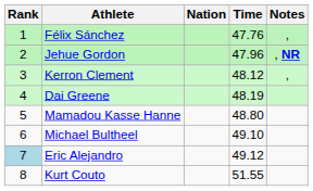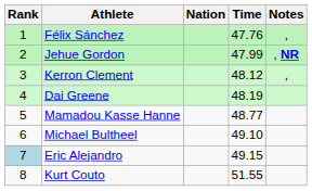 <table class="wikitable sortable" style="text-align:center">
 <tr>
 <th>Rank</th>
 <th>Athlete</th>
 <th>Nation</th>
 <th>Time</th>
 <th>Notes</th>
 </tr>
 <tr bgcolor=#bbf3bb>
 <td>1</td>
 <td align=left><a href='#'>Félix Sánchez</a></td>
 <td align=left></td>
 <td>47.76</td>
 <td>, </td>
 </tr>
 <tr bgcolor=#bbf3bb>
 <td>2</td>
 <td align=left><a href='#'>Jehue Gordon</a></td>
 <td align=left></td>
-<td>47.96</td>
+<td>47.99</td>
 <td>, <strong><a href='#'>NR</a></strong></td>
 </tr>
 <tr bgcolor=#ccf9cc>
 <td>3</td>
 <td align=left><a href='#'>Kerron Clement</a></td>
 <td align=left></td>
 <td>48.12</td>
 <td>, </td>
 </tr>
 <tr bgcolor=#ccf9cc>
 <td>4</td>
 <td align=left><a href='#'>Dai Greene</a></td>
 <td align=left></td>
 <td>48.19</td>
 <td></td>
 </tr>
 <tr>
 <td>5</td>
 <td align=left><a href='#'>Mamadou Kasse Hanne</a></td>
 <td align=left></td>
-<td>48.80</td>
+<td>48.77</td>
 <td></td>
 </tr>
 <tr>
 <td>6</td>
 <td align=left><a href='#'>Michael Bultheel</a></td>
 <td align=left></td>
 <td>49.10</td>
 <td></td>
 </tr>
 <tr>
 <td style="background: lightblue;">7</td>
 <td align=left><a href='#'>Eric Alejandro</a></td>
 <td align=left></td>
-<td>49.12</td>
+<td>49.15</td>
 <td></td>
 </tr>
 <tr>
 <td>8</td>
 <td align=left><a href='#'>Kurt Couto</a></td>
 <td align=left></td>
 <td>51.55</td>
 <td></td>
 </tr>
 </table>
